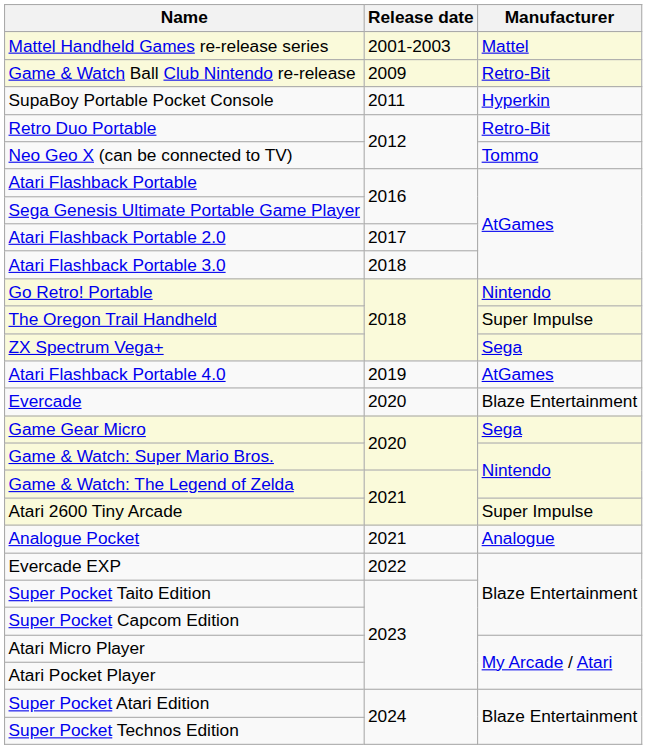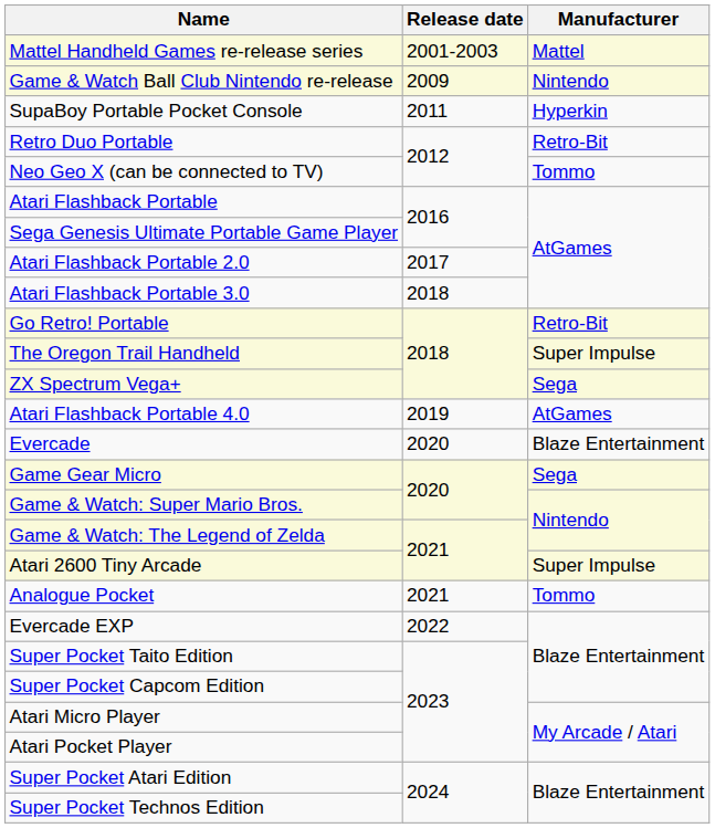 <table class="wikitable sortable">
 <tr>
 <th>Name</th>
 <th>Release date</th>
 <th>Manufacturer</th>
 </tr>
 <tr>
 <td style="background:#FAFADA;"><a href='#'>Mattel Handheld Games</a> re-release series</td>
 <td style="background:#FAFADA;">2001-2003</td>
 <td style="background:#FAFADA;"><a href='#'>Mattel</a></td>
 </tr>
 <tr>
 <td style="background:#FAFADA;"><a href='#'>Game & Watch</a> Ball <a href='#'>Club Nintendo</a> re-release</td>
 <td style="background:#FAFADA;">2009</td>
-<td style="background:#FAFADA;"><a href='#'>Retro-Bit</a></td>
+<td style="background:#FAFADA;"><a href='#'>Nintendo</a></td>
 </tr>
 <tr>
 <td>SupaBoy Portable Pocket Console</td>
 <td>2011</td>
 <td><a href='#'>Hyperkin</a></td>
 </tr>
 <tr>
 <td><a href='#'>Retro Duo Portable</a></td>
 <td rowspan="2">2012</td>
 <td><a href='#'>Retro-Bit</a></td>
 </tr>
 <tr>
 <td><a href='#'>Neo Geo X</a> (can be connected to TV)</td>
 <td><a href='#'>Tommo</a></td>
 </tr>
 <tr>
 <td><a href='#'>Atari Flashback Portable</a></td>
 <td rowspan="2">2016</td>
 <td rowspan="4"><a href='#'>AtGames</a></td>
 </tr>
 <tr>
 <td><a href='#'>Sega Genesis Ultimate Portable Game Player</a></td>
 </tr>
 <tr>
 <td><a href='#'>Atari Flashback Portable 2.0</a></td>
 <td>2017</td>
 </tr>
 <tr>
 <td><a href='#'>Atari Flashback Portable 3.0</a></td>
 <td>2018</td>
 </tr>
 <tr>
 <td style="background:#FAFADA;"><a href='#'>Go Retro! Portable</a></td>
 <td rowspan="3" style="background:#FAFADA;">2018</td>
-<td style="background:#FAFADA;"><a href='#'>Nintendo</a></td>
+<td style="background:#FAFADA;"><a href='#'>Retro-Bit</a></td>
 </tr>
 <tr>
 <td style="background:#FAFADA;"><a href='#'>The Oregon Trail Handheld</a></td>
 <td style="background:#FAFADA;">Super Impulse</td>
 </tr>
 <tr>
 <td style="background:#FAFADA;"><a href='#'>ZX Spectrum Vega+</a></td>
 <td style="background:#FAFADA;"><a href='#'>Sega</a></td>
 </tr>
 <tr>
 <td><a href='#'>Atari Flashback Portable 4.0</a></td>
 <td>2019</td>
 <td><a href='#'>AtGames</a></td>
 </tr>
 <tr>
 <td><a href='#'>Evercade</a></td>
 <td rowspan="1">2020</td>
 <td>Blaze Entertainment</td>
 </tr>
 <tr>
 <td style="background:#FAFADA;"><a href='#'>Game Gear Micro</a></td>
 <td rowspan="2" style="background:#FAFADA;">2020</td>
 <td style="background:#FAFADA;"><a href='#'>Sega</a></td>
 </tr>
 <tr>
 <td style="background:#FAFADA;"><a href='#'>Game & Watch: Super Mario Bros.</a></td>
 <td rowspan="2" style="background:#FAFADA;"><a href='#'>Nintendo</a></td>
 </tr>
 <tr>
 <td style="background:#FAFADA;"><a href='#'>Game & Watch: The Legend of Zelda</a></td>
 <td rowspan="2" style="background:#FAFADA;">2021</td>
 </tr>
 <tr>
 <td style="background:#FAFADA;">Atari 2600 Tiny Arcade</td>
 <td style="background:#FAFADA;">Super Impulse</td>
 </tr>
 <tr>
 <td><a href='#'>Analogue Pocket</a></td>
 <td>2021</td>
-<td><a href='#'>Analogue</a></td>
+<td><a href='#'>Tommo</a></td>
 </tr>
 <tr>
 <td>Evercade EXP</td>
 <td rowspan="1">2022</td>
 <td rowspan="3">Blaze Entertainment</td>
 </tr>
 <tr>
 <td><a href='#'>Super Pocket</a> Taito Edition</td>
 <td rowspan="4">2023</td>
 </tr>
 <tr>
 <td><a href='#'>Super Pocket</a> Capcom Edition</td>
 </tr>
 <tr>
 <td>Atari Micro Player</td>
 <td rowspan="2"><a href='#'>My Arcade</a> / <a href='#'>Atari</a></td>
 </tr>
 <tr>
 <td>Atari Pocket Player</td>
 </tr>
 <tr>
 <td><a href='#'>Super Pocket</a> Atari Edition</td>
 <td rowspan="2">2024</td>
 <td rowspan="2">Blaze Entertainment</td>
 </tr>
 <tr>
 <td><a href='#'>Super Pocket</a> Technos Edition</td>
 </tr>
 </table>
